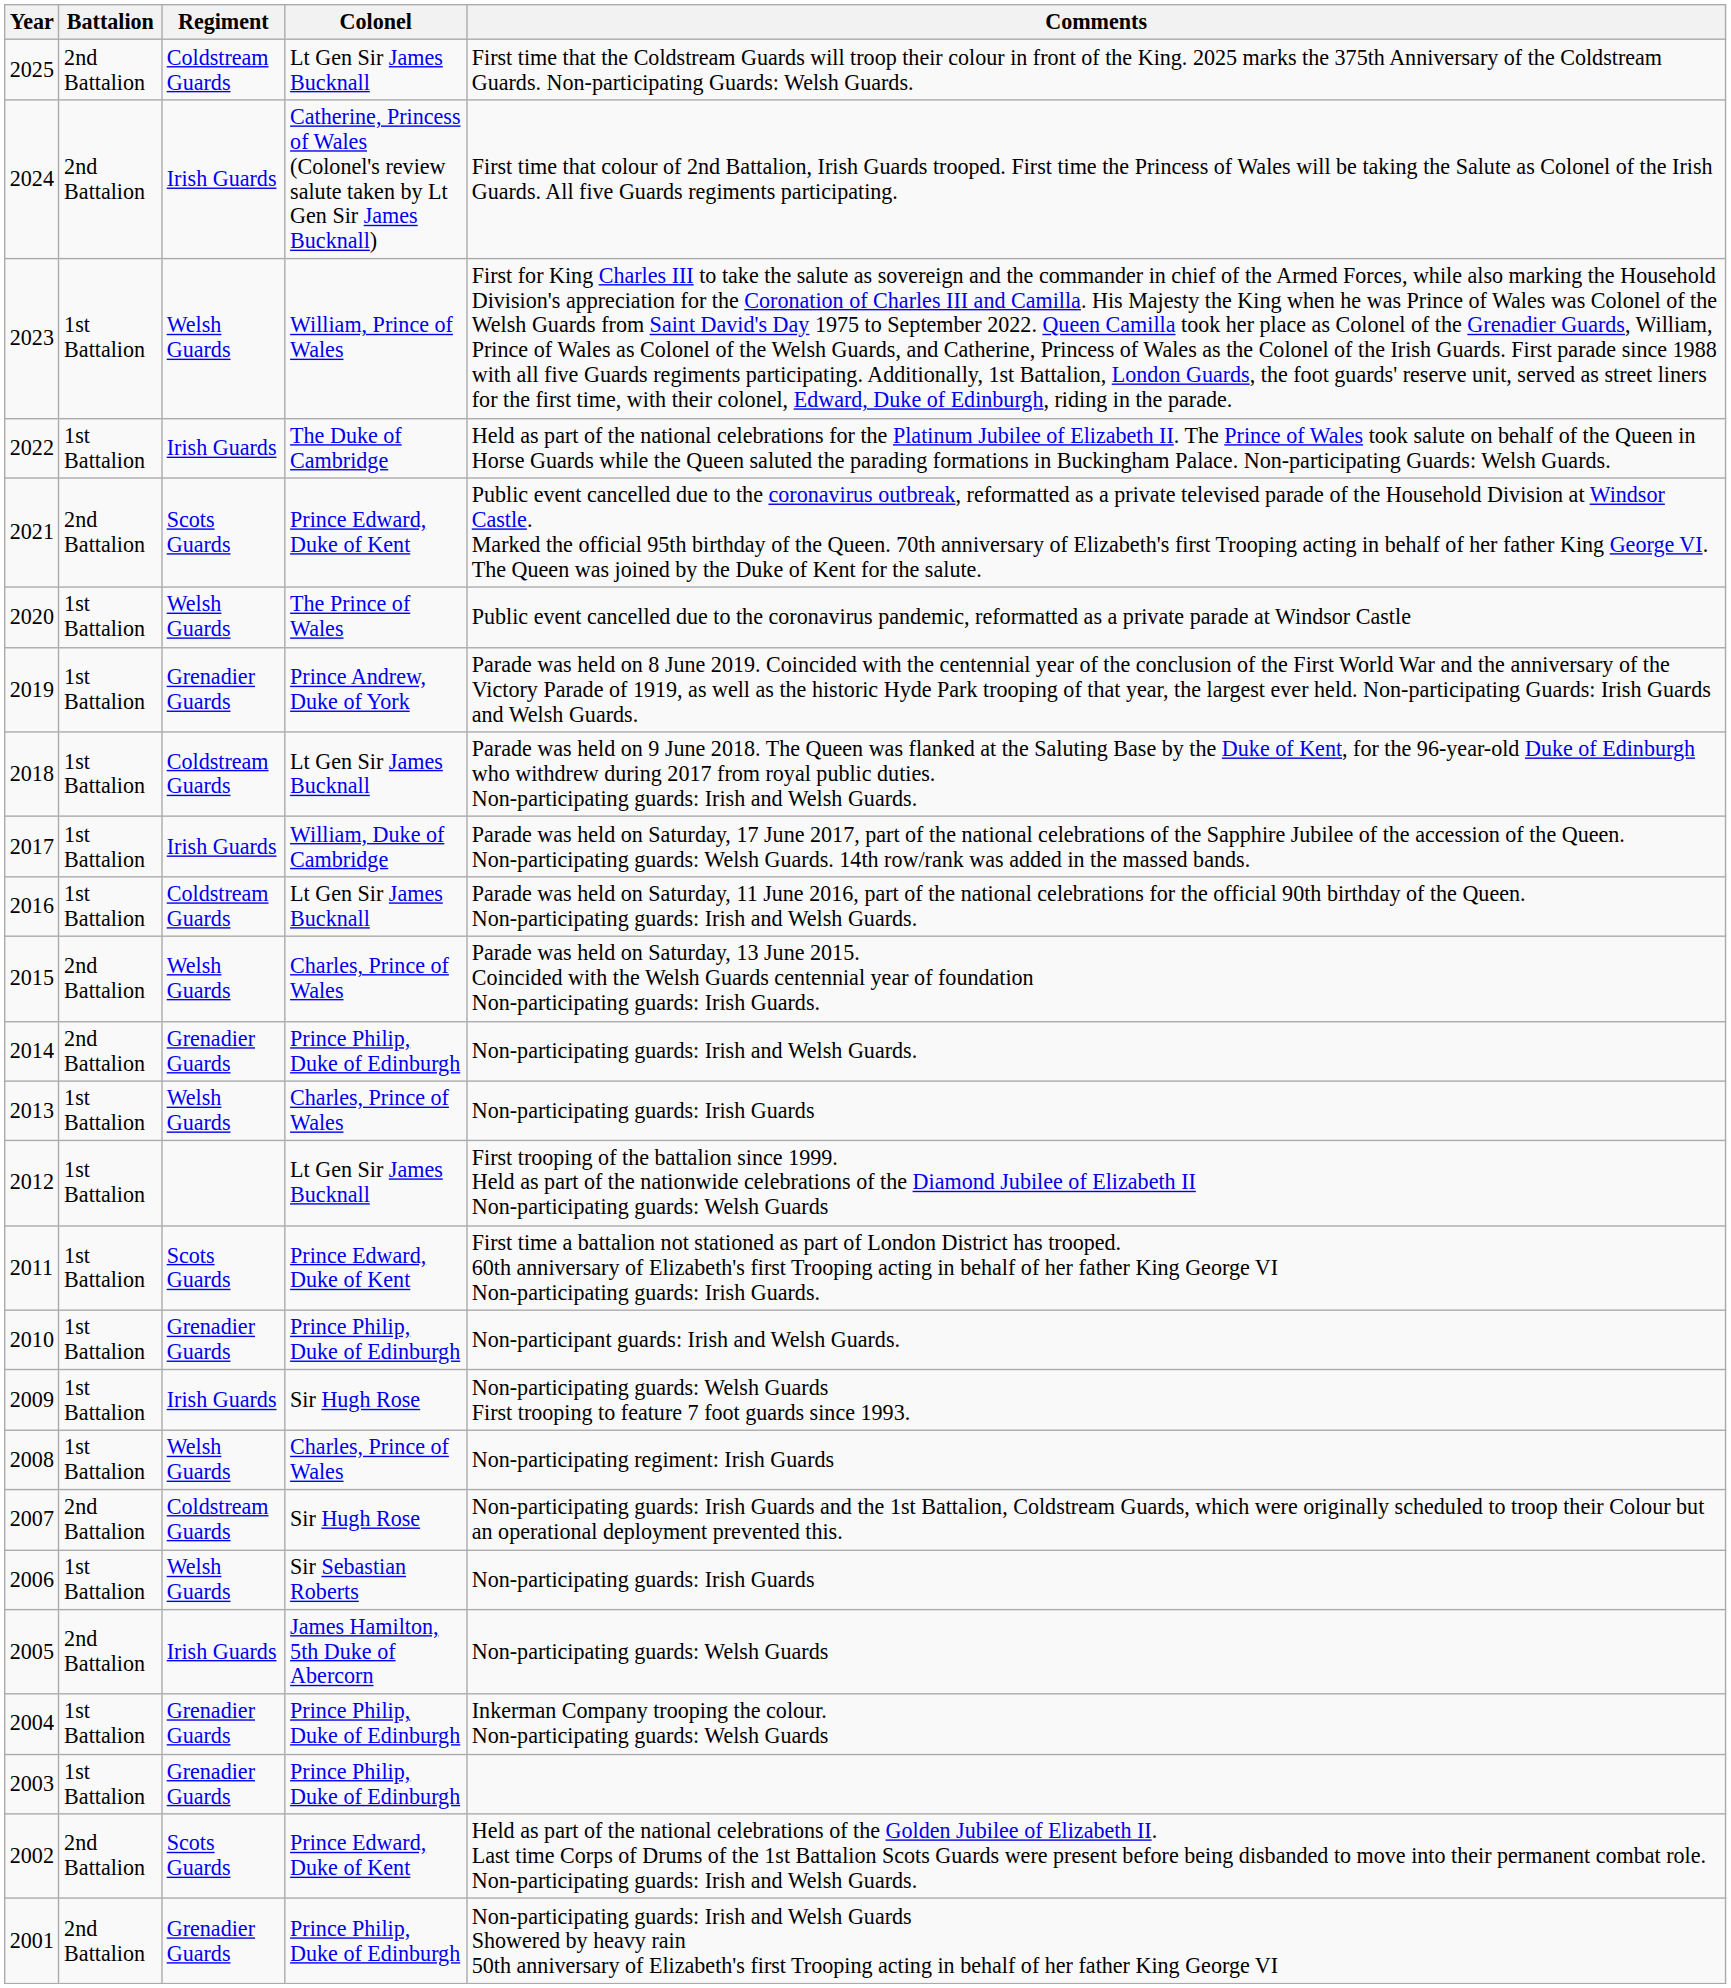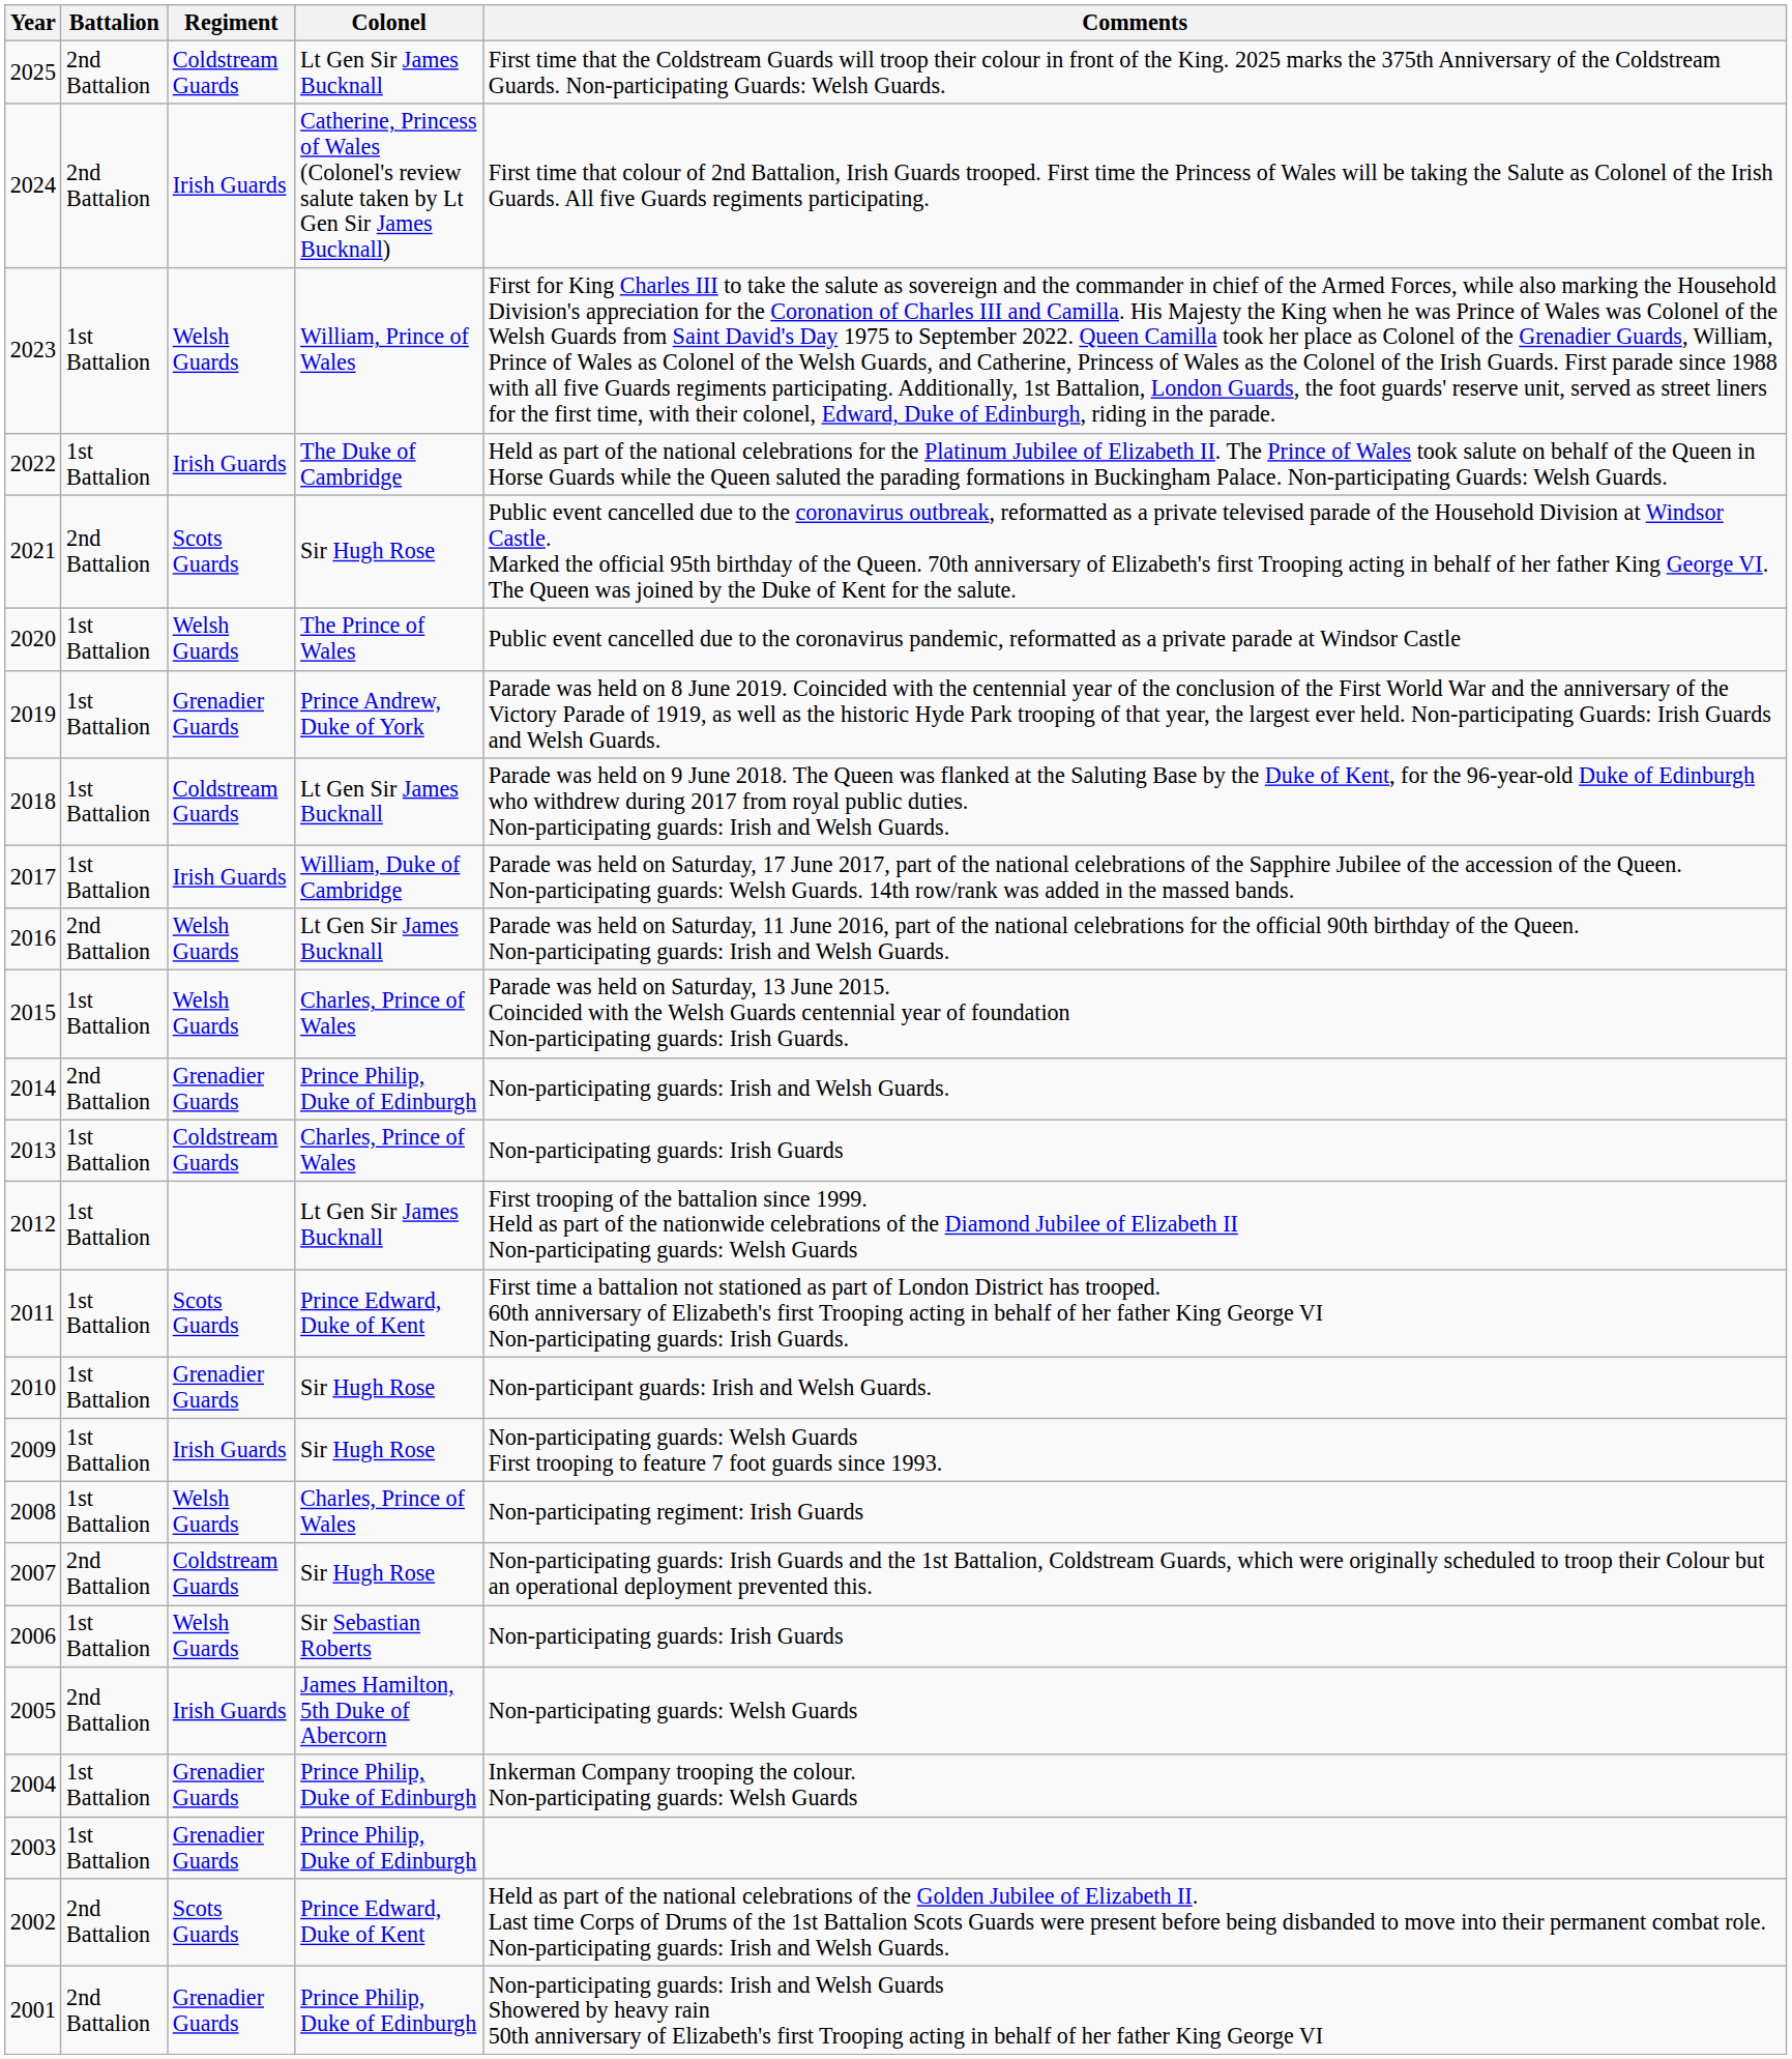 <table class="wikitable sortable">
 <tr>
 <th>Year</th>
 <th>Battalion</th>
 <th>Regiment</th>
 <th>Colonel</th>
 <th>Comments</th>
 </tr>
 <tr>
 <td>2025</td>
 <td>2nd Battalion</td>
 <td><a href='#'>Coldstream Guards</a></td>
 <td>Lt Gen Sir <a href='#'>James Bucknall</a></td>
 <td>First time that the Coldstream Guards will troop their colour in front of the King. 2025 marks the 375th Anniversary of the Coldstream Guards. Non-participating Guards: Welsh Guards.</td>
 </tr>
 <tr>
 <td>2024</td>
 <td>2nd Battalion</td>
 <td><a href='#'>Irish Guards</a></td>
 <td><a href='#'>Catherine, Princess of Wales</a><br>(Colonel's review salute taken by Lt Gen Sir <a href='#'>James Bucknall</a>)</td>
 <td>First time that colour of 2nd Battalion, Irish Guards trooped. First time the Princess of Wales will be taking the Salute as Colonel of the Irish Guards. All five Guards regiments participating.</td>
 </tr>
 <tr>
 <td>2023</td>
 <td>1st Battalion</td>
 <td><a href='#'>Welsh Guards</a></td>
 <td><a href='#'>William, Prince of Wales</a></td>
 <td>First for King <a href='#'>Charles III</a> to take the salute as sovereign and the commander in chief of the Armed Forces, while also marking the Household Division's appreciation for the <a href='#'>Coronation of Charles III and Camilla</a>. His Majesty the King when he was Prince of Wales was Colonel of the Welsh Guards from <a href='#'>Saint David's Day</a> 1975 to September 2022. <a href='#'>Queen Camilla</a> took her place as Colonel of the <a href='#'>Grenadier Guards</a>, William, Prince of Wales as Colonel of the Welsh Guards, and Catherine, Princess of Wales as the Colonel of the Irish Guards. First parade since 1988 with all five Guards regiments participating. Additionally, 1st Battalion, <a href='#'>London Guards</a>, the foot guards' reserve unit, served as street liners for the first time, with their colonel, <a href='#'>Edward, Duke of Edinburgh</a>, riding in the parade.</td>
 </tr>
 <tr>
 <td>2022</td>
 <td>1st Battalion</td>
 <td><a href='#'>Irish Guards</a></td>
 <td><a href='#'>The Duke of Cambridge</a></td>
 <td>Held as part of the national celebrations for the <a href='#'>Platinum Jubilee of Elizabeth II</a>. The <a href='#'>Prince of Wales</a> took salute on behalf of the Queen in Horse Guards while the Queen saluted the parading formations in Buckingham Palace. Non-participating Guards: Welsh Guards.</td>
 </tr>
 <tr>
 <td>2021</td>
 <td>2nd Battalion</td>
 <td><a href='#'>Scots Guards</a></td>
-<td><a href='#'>Prince Edward, Duke of Kent</a></td>
+<td>Sir <a href='#'>Hugh Rose</a></td>
 <td>Public event cancelled due to the <a href='#'>coronavirus outbreak</a>, reformatted as a private televised parade of the Household Division at <a href='#'>Windsor Castle</a>.<br>Marked the official 95th birthday of the Queen. 70th anniversary of Elizabeth's first Trooping acting in behalf of her father King <a href='#'>George VI</a>. The Queen was joined by the Duke of Kent for the salute.</td>
 </tr>
 <tr>
 <td>2020</td>
 <td>1st Battalion</td>
 <td><a href='#'>Welsh Guards</a></td>
 <td><a href='#'>The Prince of Wales</a></td>
 <td>Public event cancelled due to the coronavirus pandemic, reformatted as a private parade at Windsor Castle</td>
 </tr>
 <tr>
 <td>2019</td>
 <td>1st Battalion</td>
 <td><a href='#'>Grenadier Guards</a></td>
 <td><a href='#'>Prince Andrew, Duke of York</a></td>
 <td>Parade was held on 8 June 2019. Coincided with the centennial year of the conclusion of the First World War and the anniversary of the Victory Parade of 1919, as well as the historic Hyde Park trooping of that year, the largest ever held. Non-participating Guards: Irish Guards and Welsh Guards.</td>
 </tr>
 <tr>
 <td>2018</td>
 <td>1st Battalion</td>
 <td><a href='#'>Coldstream Guards</a></td>
 <td>Lt Gen Sir <a href='#'>James Bucknall</a></td>
 <td>Parade was held on 9 June 2018. The Queen was flanked at the Saluting Base by the <a href='#'>Duke of Kent</a>, for the 96-year-old <a href='#'>Duke of Edinburgh</a> who withdrew during 2017 from royal public duties.<br>Non-participating guards: Irish and Welsh Guards.</td>
 </tr>
 <tr>
 <td>2017</td>
 <td>1st Battalion</td>
 <td><a href='#'>Irish Guards</a></td>
 <td><a href='#'>William, Duke of Cambridge</a></td>
 <td>Parade was held on Saturday, 17 June 2017, part of the national celebrations of the Sapphire Jubilee of the accession of the Queen. <br>Non-participating guards: Welsh Guards. 14th row/rank was added in the massed bands.</td>
 </tr>
 <tr>
 <td>2016</td>
-<td>1st Battalion</td>
-<td><a href='#'>Coldstream Guards</a></td>
+<td>2nd Battalion</td>
+<td><a href='#'>Welsh Guards</a></td>
 <td>Lt Gen Sir <a href='#'>James Bucknall</a></td>
 <td>Parade was held on Saturday, 11 June 2016, part of the national celebrations for the official 90th birthday of the Queen.<br>Non-participating guards: Irish and Welsh Guards.</td>
 </tr>
 <tr>
 <td>2015</td>
-<td>2nd Battalion</td>
+<td>1st Battalion</td>
 <td><a href='#'>Welsh Guards</a></td>
 <td><a href='#'>Charles, Prince of Wales</a></td>
 <td>Parade was held on Saturday, 13 June 2015.<br>Coincided with the Welsh Guards centennial year of foundation<br>Non-participating guards: Irish Guards.</td>
 </tr>
 <tr>
 <td>2014</td>
 <td>2nd Battalion</td>
 <td><a href='#'>Grenadier Guards</a></td>
 <td><a href='#'>Prince Philip, Duke of Edinburgh</a></td>
 <td>Non-participating guards: Irish and Welsh Guards.<br></td>
 </tr>
 <tr>
 <td>2013</td>
 <td>1st Battalion</td>
-<td><a href='#'>Welsh Guards</a></td>
+<td><a href='#'>Coldstream Guards</a></td>
 <td><a href='#'>Charles, Prince of Wales</a></td>
 <td>Non-participating guards: Irish Guards<br></td>
 </tr>
 <tr>
 <td>2012</td>
 <td>1st Battalion</td>
 <td></td>
 <td>Lt Gen Sir <a href='#'>James Bucknall</a></td>
 <td>First trooping of the battalion since 1999.<br>Held as part of the nationwide celebrations of the <a href='#'>Diamond Jubilee of Elizabeth II</a><br> Non-participating guards: Welsh Guards</td>
 </tr>
 <tr>
 <td>2011</td>
 <td>1st Battalion</td>
 <td><a href='#'>Scots Guards</a></td>
 <td><a href='#'>Prince Edward, Duke of Kent</a></td>
 <td>First time a battalion not stationed as part of London District has trooped.<br>60th anniversary of Elizabeth's first Trooping acting in behalf of her father King George VI<br> Non-participating guards: Irish Guards.</td>
 </tr>
 <tr>
 <td>2010</td>
 <td>1st Battalion</td>
 <td><a href='#'>Grenadier Guards</a></td>
-<td><a href='#'>Prince Philip, Duke of Edinburgh</a></td>
+<td>Sir <a href='#'>Hugh Rose</a></td>
 <td>Non-participant guards: Irish and Welsh Guards.</td>
 </tr>
 <tr>
 <td>2009</td>
 <td>1st Battalion</td>
 <td><a href='#'>Irish Guards</a></td>
 <td>Sir <a href='#'>Hugh Rose</a></td>
 <td>Non-participating guards: Welsh Guards<br>First trooping to feature 7 foot guards since 1993.</td>
 </tr>
 <tr>
 <td>2008</td>
 <td>1st Battalion</td>
 <td><a href='#'>Welsh Guards</a></td>
 <td><a href='#'>Charles, Prince of Wales</a></td>
 <td>Non-participating regiment: Irish Guards</td>
 </tr>
 <tr>
 <td>2007</td>
 <td>2nd Battalion</td>
 <td><a href='#'>Coldstream Guards</a></td>
 <td>Sir <a href='#'>Hugh Rose</a></td>
 <td>Non-participating guards: Irish Guards and the 1st Battalion, Coldstream Guards, which were originally scheduled to troop their Colour but an operational deployment prevented this.</td>
 </tr>
 <tr>
 <td>2006</td>
 <td>1st Battalion</td>
 <td><a href='#'>Welsh Guards</a></td>
 <td>Sir <a href='#'>Sebastian Roberts</a></td>
 <td>Non-participating guards: Irish Guards</td>
 </tr>
 <tr>
 <td>2005</td>
 <td>2nd Battalion</td>
 <td><a href='#'>Irish Guards</a></td>
 <td><a href='#'>James Hamilton, 5th Duke of Abercorn</a></td>
 <td>Non-participating guards: Welsh Guards</td>
 </tr>
 <tr>
 <td>2004</td>
 <td>1st Battalion</td>
 <td><a href='#'>Grenadier Guards</a></td>
 <td><a href='#'>Prince Philip, Duke of Edinburgh</a></td>
 <td>Inkerman Company trooping the colour.<br>Non-participating guards: Welsh Guards</td>
 </tr>
 <tr>
 <td>2003</td>
 <td>1st Battalion</td>
 <td><a href='#'>Grenadier Guards</a></td>
 <td><a href='#'>Prince Philip, Duke of Edinburgh</a></td>
 <td></td>
 </tr>
 <tr>
 <td>2002</td>
 <td>2nd Battalion</td>
 <td><a href='#'>Scots Guards</a></td>
 <td><a href='#'>Prince Edward, Duke of Kent</a></td>
 <td>Held as part of the national celebrations of the <a href='#'>Golden Jubilee of Elizabeth II</a>. <br>Last time Corps of Drums of the 1st Battalion Scots Guards were present before being disbanded to move into their permanent combat role.<br>Non-participating guards: Irish and Welsh Guards.</td>
 </tr>
 <tr>
 <td>2001</td>
 <td>2nd Battalion</td>
 <td><a href='#'>Grenadier Guards</a></td>
 <td><a href='#'>Prince Philip, Duke of Edinburgh</a></td>
 <td>Non-participating guards: Irish and Welsh Guards<br>Showered by heavy rain<br>50th anniversary of Elizabeth's first Trooping acting in behalf of her father King George VI</td>
 </tr>
 </table>
